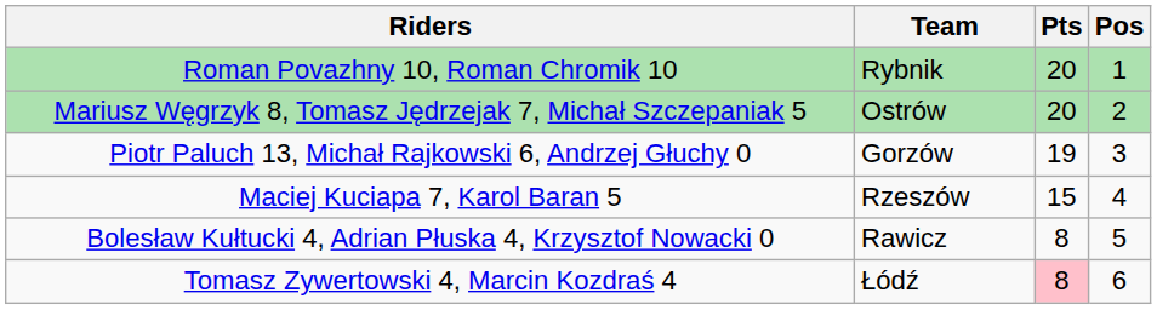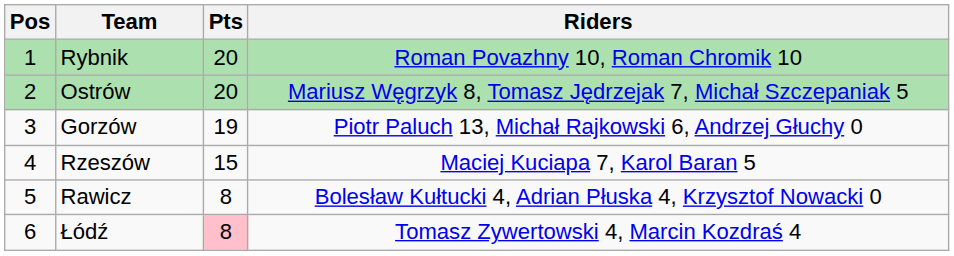 <table class="wikitable" style="font-size: 100%">
 <tr>
-<th width=500>Riders</th>
+<th width=20>Pos</th>
 <th width=100>Team</th>
 <th width=20>Pts</th>
-<th width=20>Pos</th>
+<th width=500>Riders</th>
 </tr>
 <tr align=center style="background:#ACE1AF;">
-<td><a href='#'>Roman Povazhny</a> 10, <a href='#'>Roman Chromik</a> 10</td>
+<td>1</td>
 <td align="left">Rybnik</td>
 <td>20</td>
-<td>1</td>
+<td><a href='#'>Roman Povazhny</a> 10, <a href='#'>Roman Chromik</a> 10</td>
 </tr>
 <tr align=center style="background:#ACE1AF;">
-<td><a href='#'>Mariusz Węgrzyk</a> 8, <a href='#'>Tomasz Jędrzejak</a> 7, <a href='#'>Michał Szczepaniak</a> 5</td>
+<td>2</td>
 <td align="left">Ostrów</td>
 <td>20</td>
-<td>2</td>
+<td><a href='#'>Mariusz Węgrzyk</a> 8, <a href='#'>Tomasz Jędrzejak</a> 7, <a href='#'>Michał Szczepaniak</a> 5</td>
 </tr>
 <tr align=center>
-<td><a href='#'>Piotr Paluch</a> 13, <a href='#'>Michał Rajkowski</a> 6, <a href='#'>Andrzej Głuchy</a> 0</td>
+<td>3</td>
 <td align="left">Gorzów</td>
 <td>19</td>
-<td>3</td>
+<td><a href='#'>Piotr Paluch</a> 13, <a href='#'>Michał Rajkowski</a> 6, <a href='#'>Andrzej Głuchy</a> 0</td>
 </tr>
 <tr align=center>
-<td><a href='#'>Maciej Kuciapa</a> 7, <a href='#'>Karol Baran</a> 5</td>
+<td>4</td>
 <td align="left">Rzeszów</td>
 <td>15</td>
-<td>4</td>
+<td><a href='#'>Maciej Kuciapa</a> 7, <a href='#'>Karol Baran</a> 5</td>
 </tr>
 <tr align=center>
-<td><a href='#'>Bolesław Kułtucki</a> 4, <a href='#'>Adrian Płuska</a> 4, <a href='#'>Krzysztof Nowacki</a> 0</td>
+<td>5</td>
 <td align="left">Rawicz</td>
 <td>8</td>
-<td>5</td>
+<td><a href='#'>Bolesław Kułtucki</a> 4, <a href='#'>Adrian Płuska</a> 4, <a href='#'>Krzysztof Nowacki</a> 0</td>
 </tr>
 <tr align=center>
-<td><a href='#'>Tomasz Zywertowski</a> 4, <a href='#'>Marcin Kozdraś</a> 4</td>
+<td>6</td>
 <td align="left">Łódź</td>
 <td style="background: pink;">8</td>
-<td>6</td>
+<td><a href='#'>Tomasz Zywertowski</a> 4, <a href='#'>Marcin Kozdraś</a> 4</td>
 </tr>
 </table>
